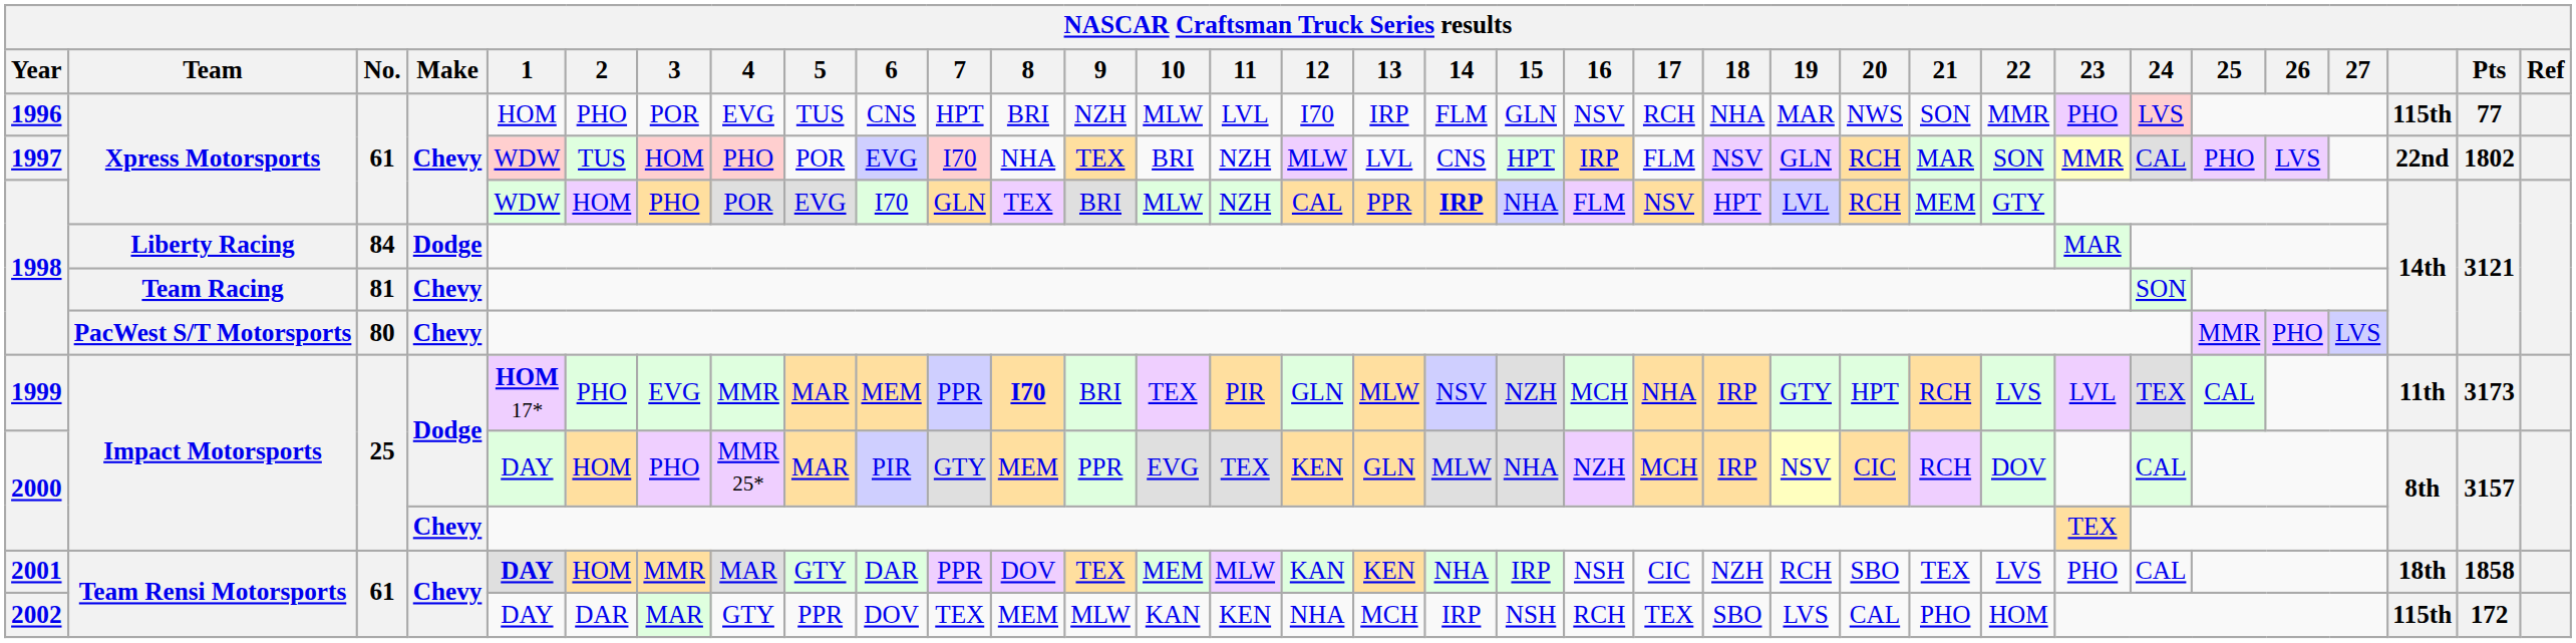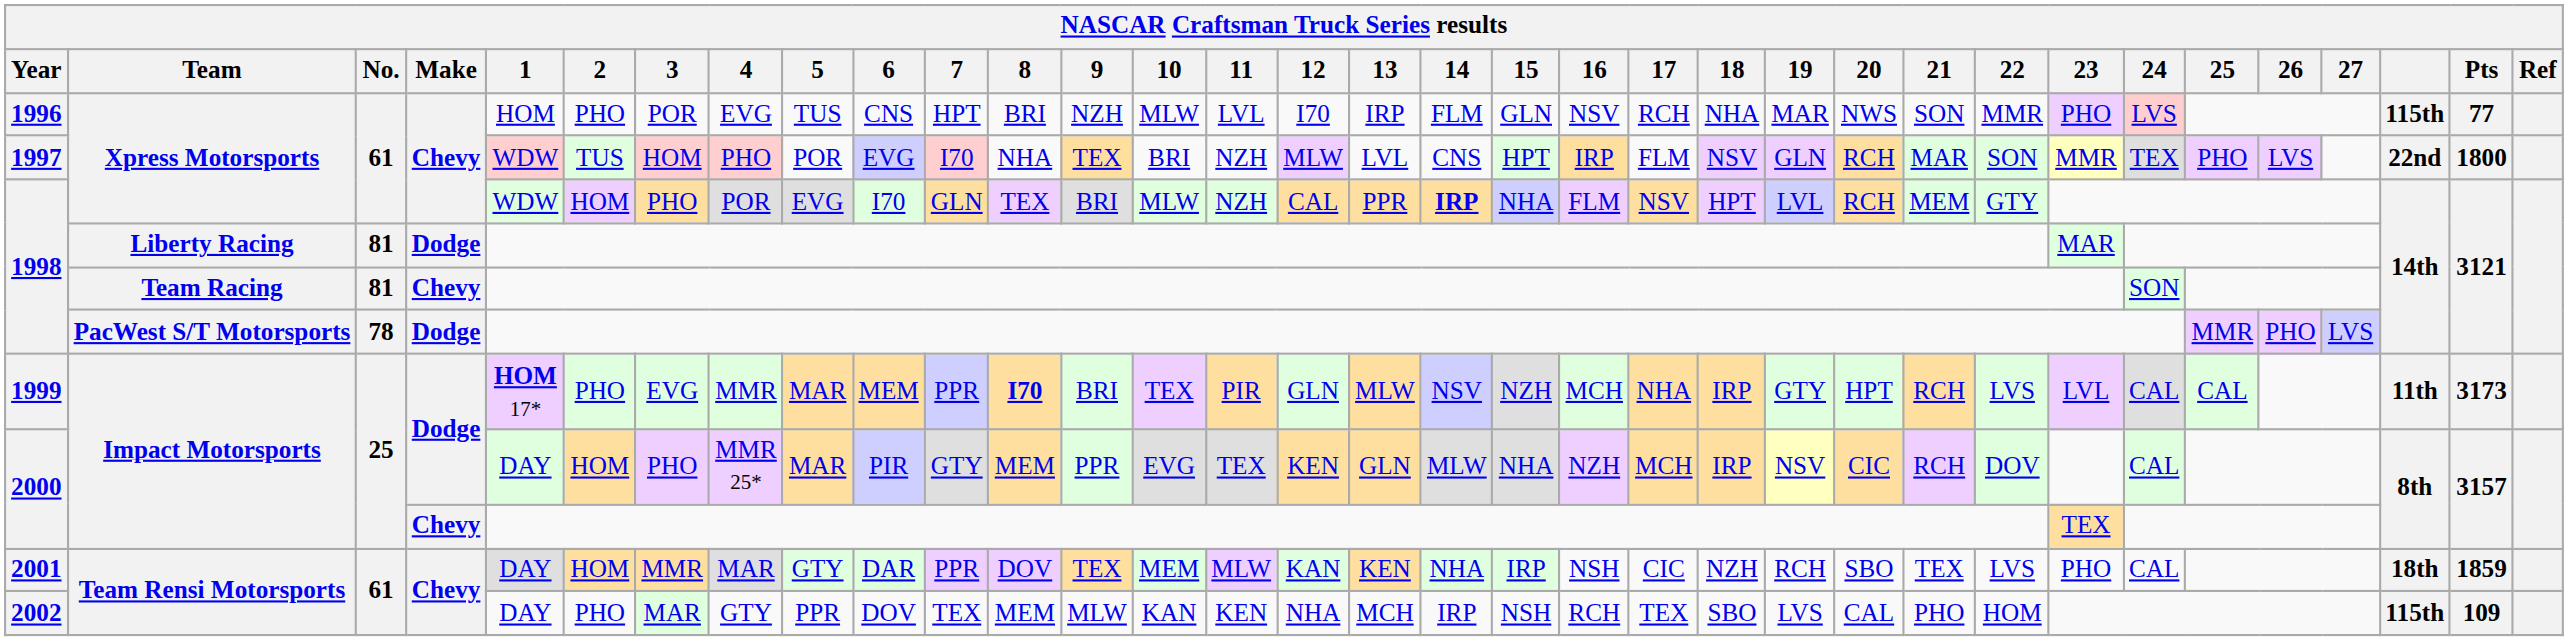 <table class="wikitable" style="text-align:center; font-size:75%">
 <tr>
 <th colspan=45><a href='#'>NASCAR</a> <a href='#'>Craftsman Truck Series</a> results</th>
 </tr>
 <tr>
 <th>Year</th>
 <th>Team</th>
 <th>No.</th>
 <th>Make</th>
 <th>1</th>
 <th>2</th>
 <th>3</th>
 <th>4</th>
 <th>5</th>
 <th>6</th>
 <th>7</th>
 <th>8</th>
 <th>9</th>
 <th>10</th>
 <th>11</th>
 <th>12</th>
 <th>13</th>
 <th>14</th>
 <th>15</th>
 <th>16</th>
 <th>17</th>
 <th>18</th>
 <th>19</th>
 <th>20</th>
 <th>21</th>
 <th>22</th>
 <th>23</th>
 <th>24</th>
 <th>25</th>
 <th>26</th>
 <th>27</th>
 <th></th>
 <th>Pts</th>
 <th>Ref</th>
 </tr>
 <tr>
 <th><a href='#'>1996</a></th>
 <th rowspan=3><a href='#'>Xpress Motorsports</a></th>
 <th rowspan=3>61</th>
 <th rowspan=3><a href='#'>Chevy</a></th>
 <td><a href='#'>HOM</a></td>
 <td><a href='#'>PHO</a></td>
 <td><a href='#'>POR</a></td>
 <td><a href='#'>EVG</a></td>
 <td><a href='#'>TUS</a></td>
 <td><a href='#'>CNS</a></td>
 <td><a href='#'>HPT</a></td>
 <td><a href='#'>BRI</a></td>
 <td><a href='#'>NZH</a></td>
 <td><a href='#'>MLW</a></td>
 <td><a href='#'>LVL</a></td>
 <td><a href='#'>I70</a></td>
 <td><a href='#'>IRP</a></td>
 <td><a href='#'>FLM</a></td>
 <td><a href='#'>GLN</a></td>
 <td><a href='#'>NSV</a></td>
 <td><a href='#'>RCH</a></td>
 <td><a href='#'>NHA</a></td>
 <td><a href='#'>MAR</a></td>
 <td><a href='#'>NWS</a></td>
 <td><a href='#'>SON</a></td>
 <td><a href='#'>MMR</a></td>
 <td style="background:#EFCFFF;"><a href='#'>PHO</a><br></td>
 <td style="background:#FFCFCF;"><a href='#'>LVS</a><br></td>
 <td colspan=3></td>
 <th>115th</th>
 <th>77</th>
 <th></th>
 </tr>
 <tr>
 <th><a href='#'>1997</a></th>
 <td style="background:#FFCFCF;"><a href='#'>WDW</a><br></td>
 <td style="background:#DFFFDF;"><a href='#'>TUS</a><br></td>
 <td style="background:#FFCFCF;"><a href='#'>HOM</a><br></td>
 <td style="background:#FFCFCF;"><a href='#'>PHO</a><br></td>
 <td><a href='#'>POR</a></td>
 <td style="background:#CFCFFF;"><a href='#'>EVG</a><br></td>
 <td style="background:#FFCFCF;"><a href='#'>I70</a><br></td>
 <td><a href='#'>NHA</a></td>
 <td style="background:#FFDF9F;"><a href='#'>TEX</a><br></td>
 <td><a href='#'>BRI</a></td>
 <td><a href='#'>NZH</a></td>
 <td style="background:#EFCFFF;"><a href='#'>MLW</a><br></td>
 <td><a href='#'>LVL</a></td>
 <td><a href='#'>CNS</a></td>
 <td style="background:#DFFFDF;"><a href='#'>HPT</a><br></td>
 <td style="background:#FFDF9F;"><a href='#'>IRP</a><br></td>
 <td><a href='#'>FLM</a></td>
 <td style="background:#EFCFFF;"><a href='#'>NSV</a><br></td>
 <td style="background:#EFCFFF;"><a href='#'>GLN</a><br></td>
 <td style="background:#FFDF9F;"><a href='#'>RCH</a><br></td>
 <td style="background:#DFFFDF;"><a href='#'>MAR</a><br></td>
 <td style="background:#DFFFDF;"><a href='#'>SON</a><br></td>
 <td style="background:#FFFFBF;"><a href='#'>MMR</a><br></td>
-<td style="background:#DFDFDF;"><a href='#'>CAL</a><br></td>
+<td style="background:#DFDFDF;"><a href='#'>TEX</a><br></td>
 <td style="background:#EFCFFF;"><a href='#'>PHO</a><br></td>
 <td style="background:#EFCFFF;"><a href='#'>LVS</a><br></td>
 <td></td>
 <th>22nd</th>
-<th>1802</th>
+<th>1800</th>
 <th></th>
 </tr>
 <tr>
 <th rowspan=4><a href='#'>1998</a></th>
 <td style="background:#DFFFDF;"><a href='#'>WDW</a><br></td>
 <td style="background:#EFCFFF;"><a href='#'>HOM</a><br></td>
 <td style="background:#FFDF9F;"><a href='#'>PHO</a><br></td>
 <td style="background:#DFDFDF;"><a href='#'>POR</a><br></td>
 <td style="background:#DFDFDF;"><a href='#'>EVG</a><br></td>
 <td style="background:#DFFFDF;"><a href='#'>I70</a><br></td>
 <td style="background:#FFDF9F;"><a href='#'>GLN</a><br></td>
 <td style="background:#EFCFFF;"><a href='#'>TEX</a><br></td>
 <td style="background:#DFDFDF;"><a href='#'>BRI</a><br></td>
 <td style="background:#DFFFDF;"><a href='#'>MLW</a><br></td>
 <td style="background:#DFFFDF;"><a href='#'>NZH</a><br></td>
 <td style="background:#FFDF9F;"><a href='#'>CAL</a><br></td>
 <td style="background:#FFDF9F;"><a href='#'>PPR</a><br></td>
 <td style="background:#FFDF9F;"><strong><a href='#'>IRP</a></strong><br></td>
 <td style="background:#CFCFFF;"><a href='#'>NHA</a><br></td>
 <td style="background:#EFCFFF;"><a href='#'>FLM</a><br></td>
 <td style="background:#FFDF9F;"><a href='#'>NSV</a><br></td>
 <td style="background:#EFCFFF;"><a href='#'>HPT</a><br></td>
 <td style="background:#CFCFFF;"><a href='#'>LVL</a><br></td>
 <td style="background:#FFDF9F;"><a href='#'>RCH</a><br></td>
 <td style="background:#DFFFDF;"><a href='#'>MEM</a><br></td>
 <td style="background:#DFFFDF;"><a href='#'>GTY</a><br></td>
 <td colspan=5></td>
 <th rowspan=4>14th</th>
 <th rowspan=4>3121</th>
 <th rowspan=4></th>
 </tr>
 <tr>
 <th><a href='#'>Liberty Racing</a></th>
-<th>84</th>
+<th>81</th>
 <th><a href='#'>Dodge</a></th>
 <td colspan=22></td>
 <td style="background:#DFFFDF;"><a href='#'>MAR</a><br></td>
 <td colspan=4></td>
 </tr>
 <tr>
 <th><a href='#'>Team Racing</a></th>
 <th>81</th>
 <th><a href='#'>Chevy</a></th>
 <td colspan=23></td>
 <td style="background:#DFFFDF;"><a href='#'>SON</a><br></td>
 <td colspan=3></td>
 </tr>
 <tr>
 <th><a href='#'>PacWest S/T Motorsports</a></th>
-<th>80</th>
-<th><a href='#'>Chevy</a></th>
+<th>78</th>
+<th><a href='#'>Dodge</a></th>
 <td colspan=24></td>
 <td style="background:#EFCFFF;"><a href='#'>MMR</a><br></td>
 <td style="background:#EFCFFF;"><a href='#'>PHO</a><br></td>
 <td style="background:#CFCFFF;"><a href='#'>LVS</a><br></td>
 </tr>
 <tr>
 <th><a href='#'>1999</a></th>
 <th rowspan=3><a href='#'>Impact Motorsports</a></th>
 <th rowspan=3>25</th>
 <th rowspan=2><a href='#'>Dodge</a></th>
 <td style="background:#EFCFFF;"><strong><a href='#'>HOM</a></strong><br><small>17*</small></td>
 <td style="background:#DFFFDF;"><a href='#'>PHO</a><br></td>
 <td style="background:#DFFFDF;"><a href='#'>EVG</a><br></td>
 <td style="background:#DFFFDF;"><a href='#'>MMR</a><br></td>
 <td style="background:#FFDF9F;"><a href='#'>MAR</a><br></td>
 <td style="background:#FFDF9F;"><a href='#'>MEM</a><br></td>
 <td style="background:#CFCFFF;"><a href='#'>PPR</a><br></td>
 <td style="background:#FFDF9F;"><strong><a href='#'>I70</a><br></strong></td>
 <td style="background:#DFFFDF;"><a href='#'>BRI</a><br></td>
 <td style="background:#EFCFFF;"><a href='#'>TEX</a><br></td>
 <td style="background:#FFDF9F;"><a href='#'>PIR</a><br></td>
 <td style="background:#DFFFDF;"><a href='#'>GLN</a><br></td>
 <td style="background:#FFDF9F;"><a href='#'>MLW</a><br></td>
 <td style="background:#CFCFFF;"><a href='#'>NSV</a><br></td>
 <td style="background:#DFDFDF;"><a href='#'>NZH</a><br></td>
 <td style="background:#DFFFDF;"><a href='#'>MCH</a><br></td>
 <td style="background:#FFDF9F;"><a href='#'>NHA</a><br></td>
 <td style="background:#FFDF9F;"><a href='#'>IRP</a><br></td>
 <td style="background:#DFFFDF;"><a href='#'>GTY</a><br></td>
 <td style="background:#DFFFDF;"><a href='#'>HPT</a><br></td>
 <td style="background:#FFDF9F;"><a href='#'>RCH</a><br></td>
 <td style="background:#DFFFDF;"><a href='#'>LVS</a><br></td>
 <td style="background:#EFCFFF;"><a href='#'>LVL</a><br></td>
-<td style="background:#DFDFDF;"><a href='#'>TEX</a><br></td>
+<td style="background:#DFDFDF;"><a href='#'>CAL</a><br></td>
 <td style="background:#DFFFDF;"><a href='#'>CAL</a><br></td>
 <td colspan=2></td>
 <th>11th</th>
 <th>3173</th>
 <th></th>
 </tr>
 <tr>
 <th rowspan=2><a href='#'>2000</a></th>
 <td style="background:#DFFFDF;"><a href='#'>DAY</a><br></td>
 <td style="background:#FFDF9F;"><a href='#'>HOM</a><br></td>
 <td style="background:#EFCFFF;"><a href='#'>PHO</a><br></td>
 <td style="background:#EFCFFF;"><a href='#'>MMR</a><br><small>25*</small></td>
 <td style="background:#FFDF9F;"><a href='#'>MAR</a><br></td>
 <td style="background:#CFCFFF;"><a href='#'>PIR</a><br></td>
 <td style="background:#DFDFDF;"><a href='#'>GTY</a><br></td>
 <td style="background:#FFDF9F;"><a href='#'>MEM</a><br></td>
 <td style="background:#DFFFDF;"><a href='#'>PPR</a><br></td>
 <td style="background:#DFDFDF;"><a href='#'>EVG</a><br></td>
 <td style="background:#DFDFDF;"><a href='#'>TEX</a><br></td>
 <td style="background:#FFDF9F;"><a href='#'>KEN</a><br></td>
 <td style="background:#FFDF9F;"><a href='#'>GLN</a><br></td>
 <td style="background:#DFDFDF;"><a href='#'>MLW</a><br></td>
 <td style="background:#DFDFDF;"><a href='#'>NHA</a><br></td>
 <td style="background:#EFCFFF;"><a href='#'>NZH</a><br></td>
 <td style="background:#FFDF9F;"><a href='#'>MCH</a><br></td>
 <td style="background:#FFDF9F;"><a href='#'>IRP</a><br></td>
 <td style="background:#FFFFBF;"><a href='#'>NSV</a><br></td>
 <td style="background:#FFDF9F;"><a href='#'>CIC</a><br></td>
 <td style="background:#EFCFFF;"><a href='#'>RCH</a><br></td>
 <td style="background:#DFFFDF;"><a href='#'>DOV</a><br></td>
 <td></td>
 <td style="background:#DFFFDF;"><a href='#'>CAL</a><br></td>
 <td colspan=3></td>
 <th rowspan=2>8th</th>
 <th rowspan=2>3157</th>
 <th rowspan=2></th>
 </tr>
 <tr>
 <th><a href='#'>Chevy</a></th>
 <td colspan=22></td>
 <td style="background:#FFDF9F;"><a href='#'>TEX</a><br></td>
 <td colspan=4></td>
 </tr>
 <tr>
 <th><a href='#'>2001</a></th>
 <th rowspan=2><a href='#'>Team Rensi Motorsports</a></th>
 <th rowspan=2>61</th>
 <th rowspan=2><a href='#'>Chevy</a></th>
-<td style="background:#DFDFDF;"><strong><a href='#'>DAY</a><br></strong></td>
+<td style="background:#DFDFDF;"><a href='#'>DAY</a><br></td>
 <td style="background:#FFDF9F;"><a href='#'>HOM</a><br></td>
 <td style="background:#FFDF9F;"><a href='#'>MMR</a><br></td>
 <td style="background:#DFDFDF;"><a href='#'>MAR</a><br></td>
 <td style="background:#DFFFDF;"><a href='#'>GTY</a><br></td>
 <td style="background:#DFFFDF;"><a href='#'>DAR</a><br></td>
 <td style="background:#EFCFFF;"><a href='#'>PPR</a><br></td>
 <td style="background:#EFCFFF;"><a href='#'>DOV</a><br></td>
 <td style="background:#FFDF9F;"><a href='#'>TEX</a><br></td>
 <td style="background:#DFFFDF;"><a href='#'>MEM</a><br></td>
 <td style="background:#EFCFFF;"><a href='#'>MLW</a><br></td>
 <td style="background:#DFFFDF;"><a href='#'>KAN</a><br></td>
 <td style="background:#FFDF9F;"><a href='#'>KEN</a><br></td>
 <td style="background:#DFFFDF;"><a href='#'>NHA</a><br></td>
 <td style="background:#DFFFDF;"><a href='#'>IRP</a><br></td>
 <td><a href='#'>NSH</a></td>
 <td><a href='#'>CIC</a></td>
 <td><a href='#'>NZH</a></td>
 <td><a href='#'>RCH</a></td>
 <td><a href='#'>SBO</a></td>
 <td><a href='#'>TEX</a></td>
 <td><a href='#'>LVS</a></td>
 <td><a href='#'>PHO</a></td>
 <td><a href='#'>CAL</a></td>
 <td colspan=3></td>
 <th>18th</th>
-<th>1858</th>
+<th>1859</th>
 <th></th>
 </tr>
 <tr>
 <th><a href='#'>2002</a></th>
 <td><a href='#'>DAY</a></td>
-<td><a href='#'>DAR</a></td>
+<td><a href='#'>PHO</a></td>
 <td style="background:#DFFFDF;"><a href='#'>MAR</a><br></td>
 <td><a href='#'>GTY</a></td>
 <td><a href='#'>PPR</a></td>
 <td><a href='#'>DOV</a></td>
 <td><a href='#'>TEX</a></td>
 <td><a href='#'>MEM</a></td>
 <td><a href='#'>MLW</a></td>
 <td><a href='#'>KAN</a></td>
 <td><a href='#'>KEN</a></td>
 <td><a href='#'>NHA</a></td>
 <td><a href='#'>MCH</a></td>
 <td><a href='#'>IRP</a></td>
 <td><a href='#'>NSH</a></td>
 <td><a href='#'>RCH</a></td>
 <td><a href='#'>TEX</a></td>
 <td><a href='#'>SBO</a></td>
 <td><a href='#'>LVS</a></td>
 <td><a href='#'>CAL</a></td>
 <td><a href='#'>PHO</a></td>
 <td><a href='#'>HOM</a></td>
 <td colspan=5></td>
 <th>115th</th>
-<th>172</th>
+<th>109</th>
 <th></th>
 </tr>
 </table>
